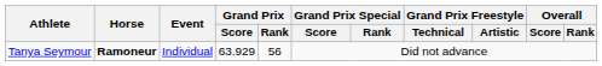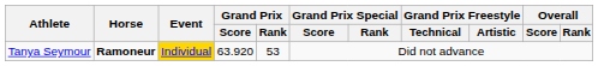 <table class=wikitable style="font-size:90%">
 <tr>
 <th rowspan="2">Athlete</th>
 <th rowspan="2">Horse</th>
 <th rowspan="2">Event</th>
 <th colspan="2">Grand Prix</th>
 <th colspan="2">Grand Prix Special</th>
 <th colspan="2">Grand Prix Freestyle</th>
 <th colspan="2">Overall</th>
 </tr>
 <tr style="font-size:95%">
 <th>Score</th>
 <th>Rank</th>
 <th>Score</th>
 <th>Rank</th>
 <th>Technical</th>
 <th>Artistic</th>
 <th>Score</th>
 <th>Rank</th>
 </tr>
 <tr align=center>
 <td align=left><a href='#'>Tanya Seymour</a></td>
 <td align=left><strong>Ramoneur</strong></td>
-<td align=left><a href='#'>Individual</a></td>
-<td>63.929</td>
-<td>56</td>
+<td align=left style="background: gold;"><a href='#'>Individual</a></td>
+<td>63.920</td>
+<td>53</td>
 <td colspan=6>Did not advance</td>
 </tr>
 </table>
